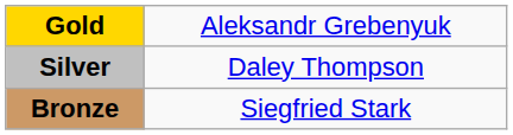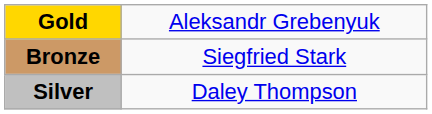 <table class="wikitable" style="text-align:center; " width="35%">
 <tr>
 <td bgcolor="gold"><strong>Gold</strong></td>
 <td><a href='#'>Aleksandr Grebenyuk</a><br>  <small><em></em></small></td>
 </tr>
 <tr>
+<td bgcolor="CC9966"><strong>Bronze</strong></td>
+<td><a href='#'>Siegfried Stark</a><br>  <small><em></em></small></td>
+</tr>
+<tr>
 <td bgcolor="silver"><strong>Silver</strong></td>
 <td><a href='#'>Daley Thompson</a><br>  <small><em></em></small></td>
 </tr>
-<tr>
-<td bgcolor="CC9966"><strong>Bronze</strong></td>
-<td><a href='#'>Siegfried Stark</a><br>  <small><em></em></small></td>
-</tr>
 </table>
